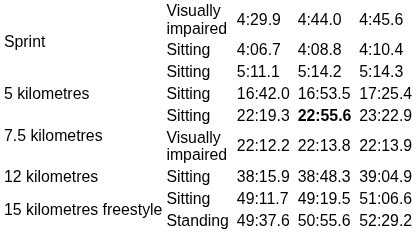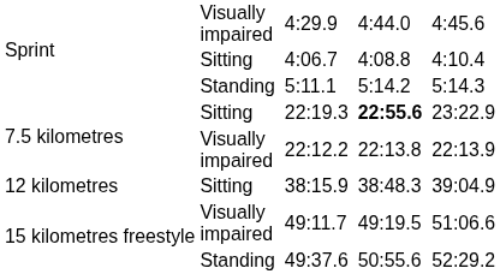 <table>
 <tr>
 <td rowspan="3">Sprint<br></td>
 <td>Visually<br>impaired</td>
 <td></td>
 <td>4:29.9</td>
 <td></td>
 <td>4:44.0</td>
 <td></td>
 <td>4:45.6</td>
 </tr>
 <tr>
 <td>Sitting</td>
 <td></td>
 <td>4:06.7</td>
 <td></td>
 <td>4:08.8</td>
 <td></td>
 <td>4:10.4</td>
 </tr>
 <tr>
-<td>Sitting</td>
+<td>Standing</td>
 <td></td>
 <td>5:11.1</td>
 <td></td>
 <td>5:14.2</td>
 <td></td>
 <td>5:14.3</td>
-</tr>
-<tr>
-<td>5 kilometres<br></td>
-<td>Sitting</td>
-<td></td>
-<td>16:42.0</td>
-<td></td>
-<td>16:53.5</td>
-<td></td>
-<td>17:25.4</td>
 </tr>
 <tr>
 <td rowspan=2>7.5 kilometres<br></td>
 <td>Sitting</td>
 <td></td>
 <td>22:19.3</td>
 <td></td>
 <td><strong>22:55.6</strong></td>
 <td></td>
 <td>23:22.9</td>
 </tr>
 <tr>
 <td>Visually<br>impaired</td>
 <td></td>
 <td>22:12.2</td>
 <td></td>
 <td>22:13.8</td>
 <td></td>
 <td>22:13.9</td>
 </tr>
 <tr>
 <td>12 kilometres<br></td>
 <td>Sitting</td>
 <td></td>
 <td>38:15.9</td>
 <td></td>
 <td>38:48.3</td>
 <td></td>
 <td>39:04.9</td>
 </tr>
 <tr>
 <td rowspan="2">15 kilometres freestyle<br></td>
-<td>Sitting</td>
+<td>Visually<br>impaired</td>
 <td></td>
 <td>49:11.7</td>
 <td></td>
 <td>49:19.5</td>
 <td></td>
 <td>51:06.6</td>
 </tr>
 <tr>
 <td>Standing</td>
 <td></td>
 <td>49:37.6</td>
 <td></td>
 <td>50:55.6</td>
 <td></td>
 <td>52:29.2</td>
 </tr>
 </table>
